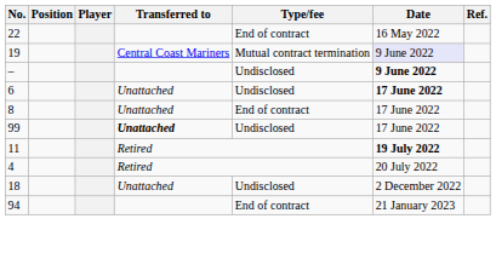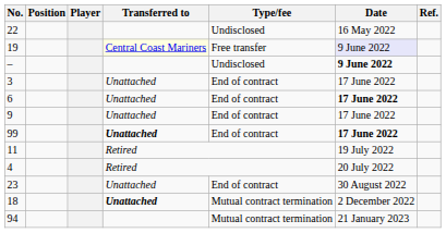 <table class="wikitable plainrowheaders sortable" style="text-align:center; text-align:left">
 <tr>
 <th scope="col">No.</th>
 <th scope="col">Position</th>
 <th scope="col">Player</th>
 <th scope="col">Transferred to</th>
 <th scope="col">Type/fee</th>
 <th scope="col">Date</th>
 <th scope="col" class="unsortable">Ref.</th>
 </tr>
 <tr>
 <td>22</td>
 <td></td>
 <th scope="row"></th>
 <td></td>
-<td>End of contract</td>
+<td>Undisclosed</td>
 <td>16 May 2022</td>
 <td></td>
 </tr>
 <tr>
 <td>19</td>
 <td></td>
 <th scope="row"></th>
-<td><a href='#'>Central Coast Mariners</a></td>
-<td>Mutual contract termination</td>
+<td style="background: lightyellow;"><a href='#'>Central Coast Mariners</a></td>
+<td>Free transfer</td>
 <td style="background: lavender;">9 June 2022</td>
 <td></td>
 </tr>
 <tr>
 <td>–</td>
 <td></td>
 <th scope="row"></th>
 <td></td>
 <td>Undisclosed</td>
 <td><strong>9 June 2022</strong></td>
 <td></td>
 </tr>
 <tr>
+<td>3</td>
+<td></td>
+<th scope="row"></th>
+<td><em>Unattached</em></td>
+<td>End of contract</td>
+<td>17 June 2022</td>
+<td></td>
+</tr>
+<tr>
 <td>6</td>
 <td></td>
 <th scope="row"></th>
 <td><em>Unattached</em></td>
-<td>Undisclosed</td>
+<td>End of contract</td>
 <td><strong>17 June 2022</strong></td>
 <td></td>
 </tr>
 <tr>
-<td>8</td>
+<td>9</td>
 <td></td>
 <th scope="row"></th>
 <td><em>Unattached</em></td>
 <td>End of contract</td>
 <td>17 June 2022</td>
 <td></td>
 </tr>
 <tr>
 <td>99</td>
 <td></td>
 <th scope="row"></th>
 <td><strong><em>Unattached</em></strong></td>
-<td>Undisclosed</td>
-<td>17 June 2022</td>
+<td>End of contract</td>
+<td><strong>17 June 2022</strong></td>
 <td></td>
 </tr>
 <tr>
 <td>11</td>
 <td></td>
 <th scope="row"></th>
 <td colspan="2"><em>Retired</em></td>
-<td><strong>19 July 2022</strong></td>
+<td>19 July 2022</td>
 <td></td>
 </tr>
 <tr>
 <td>4</td>
 <td></td>
 <th scope="row"></th>
 <td colspan="2"><em>Retired</em></td>
 <td>20 July 2022</td>
 <td></td>
 </tr>
 <tr>
+<td>23</td>
+<td></td>
+<th scope="row"></th>
+<td><em>Unattached</em></td>
+<td>End of contract</td>
+<td>30 August 2022</td>
+<td></td>
+</tr>
+<tr>
 <td>18</td>
 <td></td>
 <th scope="row"></th>
-<td><em>Unattached</em></td>
-<td>Undisclosed</td>
+<td><strong><em>Unattached</em></strong></td>
+<td>Mutual contract termination</td>
 <td>2 December 2022</td>
 <td></td>
 </tr>
 <tr>
 <td>94</td>
 <td></td>
 <th scope="row"></th>
 <td></td>
-<td>End of contract</td>
+<td>Mutual contract termination</td>
 <td>21 January 2023</td>
 <td></td>
 </tr>
 </table>
